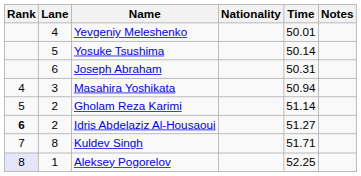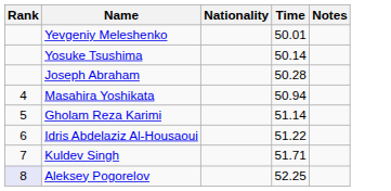 <table class="wikitable sortable" style="text-align:center;font-size:95%">
 <tr>
 <th>Rank</th>
-<th>Lane</th>
 <th>Name</th>
 <th>Nationality</th>
 <th>Time</th>
 <th>Notes</th>
 </tr>
 <tr>
 <td></td>
-<td>4</td>
 <td align=left><a href='#'>Yevgeniy Meleshenko</a></td>
 <td align=left></td>
 <td>50.01</td>
 <td></td>
 </tr>
 <tr>
 <td></td>
-<td>5</td>
 <td align=left><a href='#'>Yosuke Tsushima</a></td>
 <td align=left></td>
 <td>50.14</td>
 <td></td>
 </tr>
 <tr>
 <td></td>
-<td>6</td>
 <td align=left><a href='#'>Joseph Abraham</a></td>
 <td align=left></td>
-<td>50.31</td>
+<td>50.28</td>
 <td></td>
 </tr>
 <tr>
 <td>4</td>
-<td>3</td>
 <td align=left><a href='#'>Masahira Yoshikata</a></td>
 <td align=left></td>
 <td>50.94</td>
 <td></td>
 </tr>
 <tr>
 <td>5</td>
-<td>2</td>
 <td align=left><a href='#'>Gholam Reza Karimi</a></td>
 <td align=left></td>
 <td>51.14</td>
 <td></td>
 </tr>
 <tr>
-<td><strong>6</strong></td>
-<td>2</td>
+<td>6</td>
 <td align=left><a href='#'>Idris Abdelaziz Al-Housaoui</a></td>
 <td align=left></td>
-<td>51.27</td>
+<td>51.22</td>
 <td></td>
 </tr>
 <tr>
 <td>7</td>
-<td>8</td>
 <td align=left><a href='#'>Kuldev Singh</a></td>
 <td align=left></td>
 <td>51.71</td>
 <td></td>
 </tr>
 <tr>
 <td style="background: lavender;">8</td>
-<td>1</td>
 <td align=left><a href='#'>Aleksey Pogorelov</a></td>
 <td align=left></td>
 <td>52.25</td>
 <td></td>
 </tr>
 </table>
